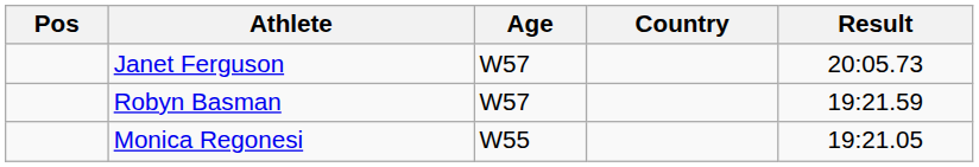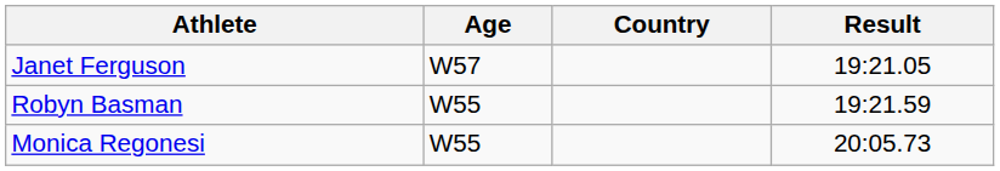 <table class="wikitable"  style="text-align:center; width:50%;">
 <tr>
-<th>Pos</th>
 <th>Athlete</th>
 <th>Age</th>
 <th>Country</th>
 <th>Result</th>
 </tr>
 <tr>
-<td align=center></td>
 <td align=left><a href='#'>Janet Ferguson</a></td>
 <td align=left>W57</td>
 <td align=left></td>
-<td>20:05.73</td>
+<td>19:21.05</td>
 </tr>
 <tr>
-<td align=center></td>
 <td align=left><a href='#'>Robyn Basman</a></td>
-<td align=left>W57</td>
+<td align=left>W55</td>
 <td align=left></td>
 <td>19:21.59</td>
 </tr>
 <tr>
-<td align=center></td>
 <td align=left><a href='#'>Monica Regonesi</a></td>
 <td align=left>W55</td>
 <td align=left></td>
-<td>19:21.05</td>
+<td>20:05.73</td>
 </tr>
 </table>
